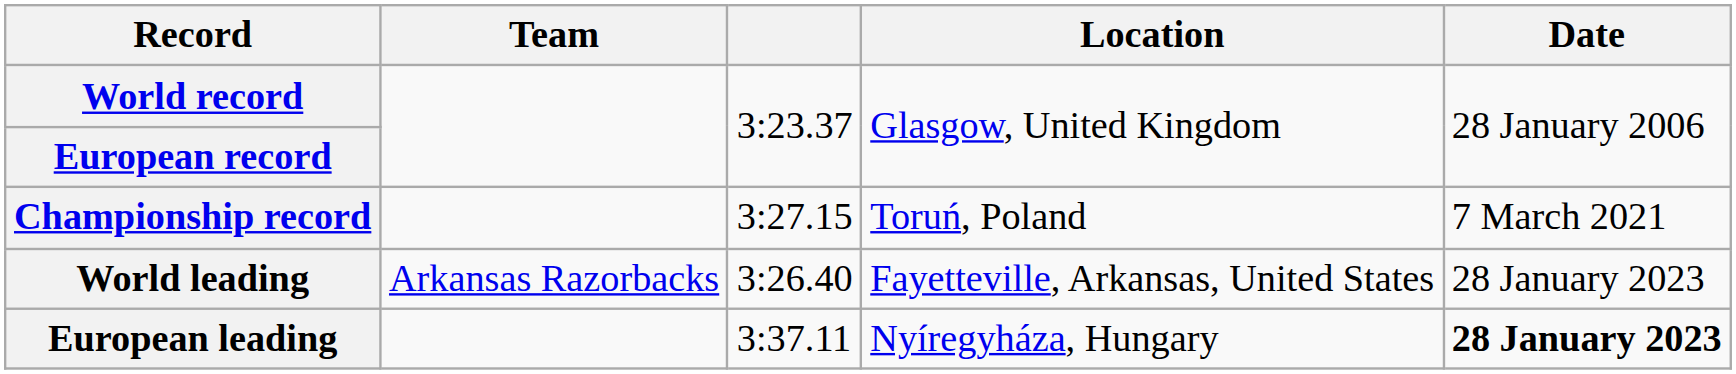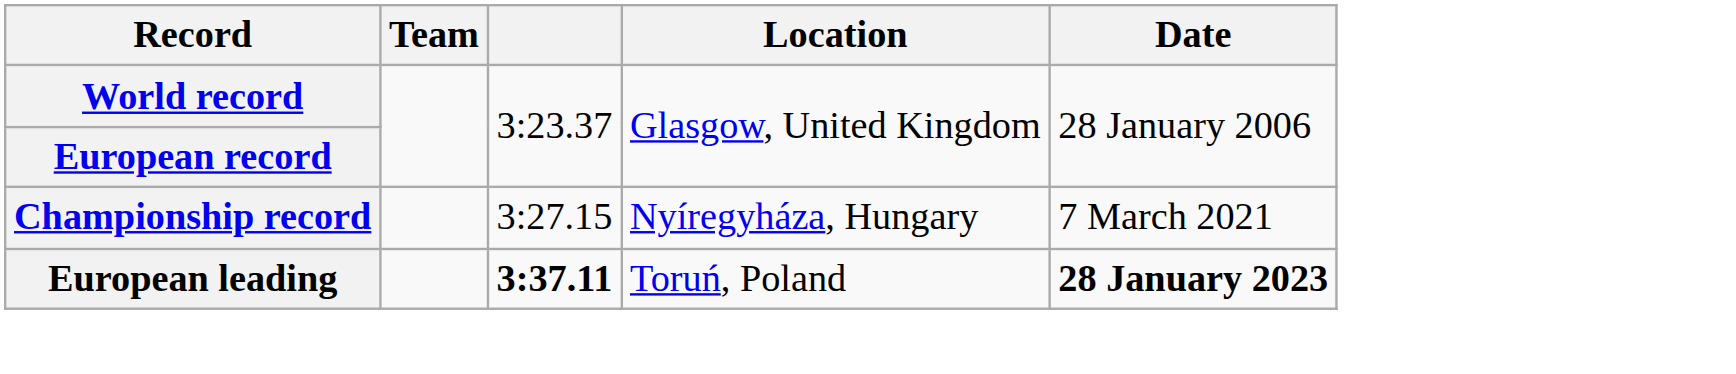 <table class="wikitable">
 <tr>
 <th scope="col">Record</th>
 <th scope="col">Team</th>
 <th scope="col"></th>
 <th scope="col">Location</th>
 <th scope="col">Date</th>
 </tr>
 <tr>
 <th scope="row"><a href='#'>World record</a></th>
 <td rowspan=2></td>
 <td rowspan=2>3:23.37</td>
 <td rowspan=2><a href='#'>Glasgow</a>, United Kingdom</td>
 <td rowspan=2>28 January 2006</td>
 </tr>
 <tr>
 <th scope="row"><a href='#'>European record</a></th>
 </tr>
 <tr>
 <th scope="row"><a href='#'>Championship record</a></th>
 <td></td>
 <td>3:27.15</td>
-<td><a href='#'>Toruń</a>, Poland</td>
+<td><a href='#'>Nyíregyháza</a>, Hungary</td>
 <td>7 March 2021</td>
-</tr>
-<tr>
-<th scope="row">World leading</th>
-<td><a href='#'>Arkansas Razorbacks</a></td>
-<td>3:26.40</td>
-<td><a href='#'>Fayetteville</a>, Arkansas, United States</td>
-<td>28 January 2023</td>
 </tr>
 <tr>
 <th scope="row">European leading</th>
 <td></td>
-<td>3:37.11</td>
-<td><a href='#'>Nyíregyháza</a>, Hungary</td>
+<td><strong>3:37.11</strong></td>
+<td><a href='#'>Toruń</a>, Poland</td>
 <td><strong>28 January 2023</strong></td>
 </tr>
 </table>
